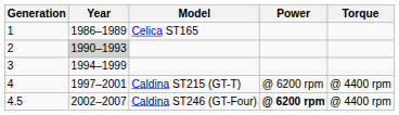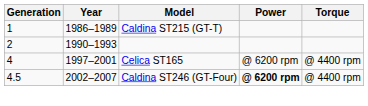 <table class="wikitable">
 <tr>
 <th>Generation</th>
 <th>Year</th>
 <th>Model</th>
 <th>Power</th>
 <th>Torque</th>
 </tr>
 <tr>
 <td>1</td>
 <td>1986–1989</td>
-<td><a href='#'>Celica</a> ST165</td>
+<td><a href='#'>Caldina</a> ST215 (GT-T)</td>
 <td></td>
 <td></td>
 </tr>
 <tr>
 <td>2</td>
-<td style="background: lightgrey;">1990–1993</td>
-<td></td>
-<td></td>
-<td></td>
-</tr>
-<tr>
-<td>3</td>
-<td>1994–1999</td>
+<td>1990–1993</td>
 <td></td>
 <td></td>
 <td></td>
 </tr>
 <tr>
 <td>4</td>
 <td>1997–2001</td>
-<td><a href='#'>Caldina</a> ST215 (GT-T)</td>
+<td><a href='#'>Celica</a> ST165</td>
 <td> @ 6200 rpm</td>
 <td> @ 4400 rpm</td>
 </tr>
 <tr>
 <td>4.5</td>
 <td>2002–2007</td>
 <td><a href='#'>Caldina</a> ST246 (GT-Four)</td>
 <td><strong> @ 6200 rpm</strong></td>
 <td> @ 4400 rpm</td>
 </tr>
 </table>
